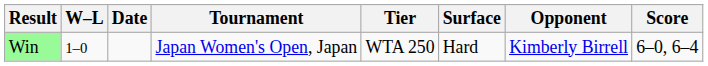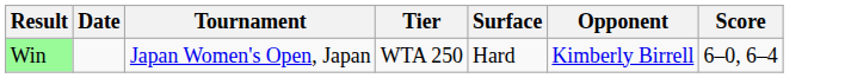 <table class="sortable wikitable">
 <tr>
 <th>Result</th>
-<th class="unsortable">W–L</th>
 <th>Date</th>
 <th>Tournament</th>
 <th>Tier</th>
 <th>Surface</th>
 <th>Opponent</th>
 <th class="unsortable">Score</th>
 </tr>
 <tr>
 <td bgcolor=98FB98>Win</td>
-<td><small>1–0</small></td>
 <td><a href='#'></a></td>
 <td><a href='#'>Japan Women's Open</a>, Japan</td>
 <td>WTA 250</td>
 <td>Hard</td>
 <td> <a href='#'>Kimberly Birrell</a></td>
 <td>6–0, 6–4</td>
 </tr>
 </table>
